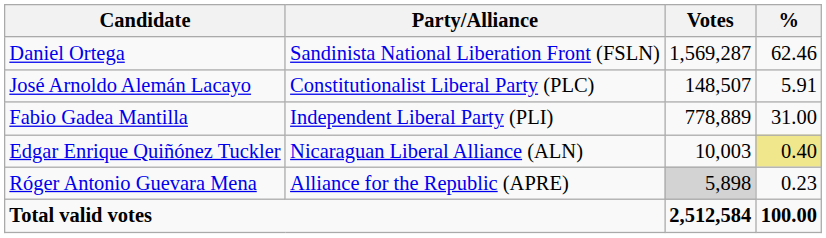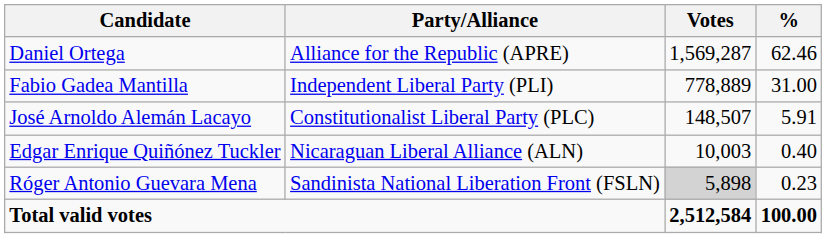 <table class="wikitable">
 <tr>
 <th>Candidate</th>
 <th>Party/Alliance</th>
 <th>Votes</th>
 <th>%</th>
 </tr>
 <tr>
 <td><a href='#'>Daniel Ortega</a></td>
-<td><a href='#'>Sandinista National Liberation Front</a> (FSLN)</td>
+<td><a href='#'>Alliance for the Republic</a> (APRE)</td>
 <td align=right>1,569,287</td>
 <td align=right>62.46</td>
+</tr>
+<tr>
+<td><a href='#'>Fabio Gadea Mantilla</a></td>
+<td><a href='#'>Independent Liberal Party</a> (PLI)</td>
+<td align=right>778,889</td>
+<td align=right>31.00</td>
 </tr>
 <tr>
 <td><a href='#'>José Arnoldo Alemán Lacayo</a></td>
 <td><a href='#'>Constitutionalist Liberal Party</a> (PLC)</td>
 <td align=right>148,507</td>
 <td align=right>5.91</td>
 </tr>
 <tr>
-<td><a href='#'>Fabio Gadea Mantilla</a></td>
-<td><a href='#'>Independent Liberal Party</a> (PLI)</td>
-<td align=right>778,889</td>
-<td align=right>31.00</td>
-</tr>
-<tr>
 <td><a href='#'>Edgar Enrique Quiñónez Tuckler</a></td>
 <td><a href='#'>Nicaraguan Liberal Alliance</a> (ALN)</td>
 <td align=right>10,003</td>
-<td align=right style="background: khaki;">0.40</td>
+<td align=right>0.40</td>
 </tr>
 <tr>
 <td><a href='#'>Róger Antonio Guevara Mena</a></td>
-<td><a href='#'>Alliance for the Republic</a> (APRE)</td>
+<td><a href='#'>Sandinista National Liberation Front</a> (FSLN)</td>
 <td align=right style="background: lightgrey;">5,898</td>
 <td align=right>0.23</td>
 </tr>
 <tr>
 <td colspan=2><strong>Total valid votes</strong></td>
 <td align=right><strong>2,512,584</strong></td>
 <td align=right><strong>100.00</strong></td>
 </tr>
 </table>
